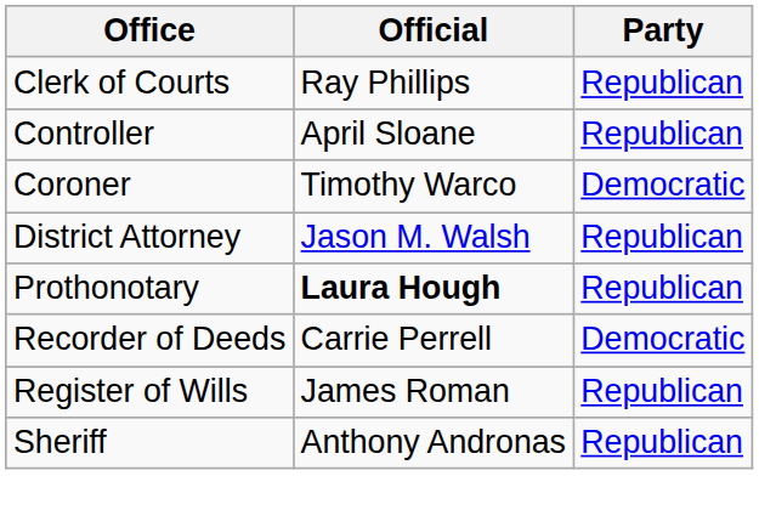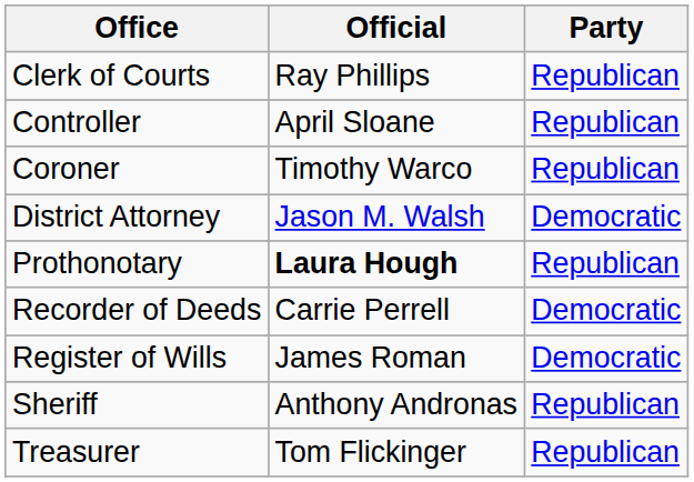 <table class="wikitable">
 <tr>
 <th>Office</th>
 <th>Official</th>
 <th>Party</th>
 </tr>
 <tr>
 <td>Clerk of Courts</td>
 <td>Ray Phillips</td>
 <td><a href='#'>Republican</a></td>
 </tr>
 <tr>
 <td>Controller</td>
 <td>April Sloane</td>
 <td><a href='#'>Republican</a></td>
 </tr>
 <tr>
 <td>Coroner</td>
 <td>Timothy Warco</td>
-<td><a href='#'>Democratic</a></td>
+<td><a href='#'>Republican</a></td>
 </tr>
 <tr>
 <td>District Attorney</td>
 <td><a href='#'>Jason M. Walsh</a></td>
-<td><a href='#'>Republican</a></td>
+<td><a href='#'>Democratic</a></td>
 </tr>
 <tr>
 <td>Prothonotary</td>
 <td><strong>Laura Hough</strong></td>
 <td><a href='#'>Republican</a></td>
 </tr>
 <tr>
 <td>Recorder of Deeds</td>
 <td>Carrie Perrell</td>
 <td><a href='#'>Democratic</a></td>
 </tr>
 <tr>
 <td>Register of Wills</td>
 <td>James Roman</td>
-<td><a href='#'>Republican</a></td>
+<td><a href='#'>Democratic</a></td>
 </tr>
 <tr>
 <td>Sheriff</td>
 <td>Anthony Andronas</td>
 <td><a href='#'>Republican</a></td>
 </tr>
+<tr>
+<td>Treasurer</td>
+<td>Tom Flickinger</td>
+<td><a href='#'>Republican</a></td>
+</tr>
 </table>
